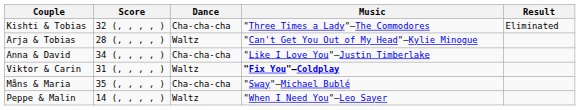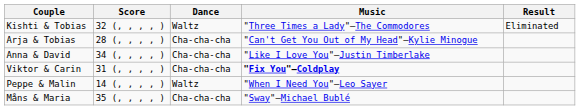 <table class="wikitable sortable" style="width:95%; white-space:nowrap">
 <tr>
 <th style="width:15%">Couple</th>
 <th style="width:12%">Score</th>
 <th style="width:12%">Dance</th>
 <th style="width:44%">Music</th>
 <th style="width:12%">Result</th>
 </tr>
 <tr>
 <td>Kishti & Tobias</td>
 <td>32 (, , , , )</td>
-<td>Cha-cha-cha</td>
+<td>Waltz</td>
 <td>"<a href='#'>Three Times a Lady</a>"—<a href='#'>The Commodores</a></td>
 <td>Eliminated</td>
 </tr>
 <tr>
 <td>Arja & Tobias</td>
 <td>28 (, , , , )</td>
-<td>Waltz</td>
+<td>Cha-cha-cha</td>
 <td>"<a href='#'>Can't Get You Out of My Head</a>"—<a href='#'>Kylie Minogue</a></td>
 <td></td>
 </tr>
 <tr>
 <td>Anna & David</td>
 <td>34 (, , , , )</td>
 <td>Cha-cha-cha</td>
 <td>"<a href='#'>Like I Love You</a>"—<a href='#'>Justin Timberlake</a></td>
 <td></td>
 </tr>
 <tr>
 <td>Viktor & Carin</td>
 <td>31 (, , , , )</td>
+<td>Cha-cha-cha</td>
+<td><strong>"<a href='#'>Fix You</a>"—<a href='#'>Coldplay</a></strong></td>
+<td></td>
+</tr>
+<tr>
+<td>Peppe & Malin</td>
+<td>14 (, , , , )</td>
 <td>Waltz</td>
-<td><strong>"<a href='#'>Fix You</a>"—<a href='#'>Coldplay</a></strong></td>
+<td>"<a href='#'>When I Need You</a>"—<a href='#'>Leo Sayer</a></td>
 <td></td>
 </tr>
 <tr>
 <td>Måns & Maria</td>
 <td>35 (, , , , )</td>
 <td>Cha-cha-cha</td>
 <td>"<a href='#'>Sway</a>"—<a href='#'>Michael Bublé</a></td>
 <td></td>
 </tr>
-<tr>
-<td>Peppe & Malin</td>
-<td>14 (, , , , )</td>
-<td>Waltz</td>
-<td>"<a href='#'>When I Need You</a>"—<a href='#'>Leo Sayer</a></td>
-<td></td>
-</tr>
 </table>
